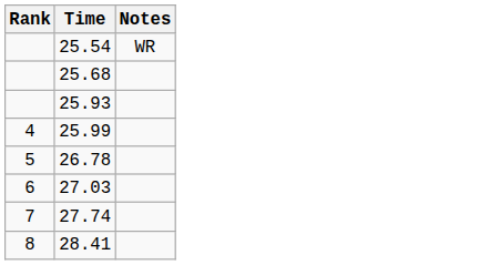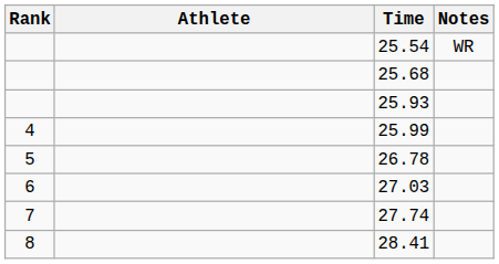 <table class="wikitable" style="text-align:center">
 <tr>
 <th>Rank</th>
+<th Style="width:18em">Athlete</th>
 <th>Time</th>
 <th>Notes</th>
 </tr>
 <tr>
 <td></td>
+<td style="text-align:left"></td>
 <td>25.54</td>
 <td>WR</td>
 </tr>
 <tr>
 <td></td>
+<td style="text-align:left"></td>
 <td>25.68</td>
 <td></td>
 </tr>
 <tr>
 <td></td>
+<td style="text-align:left"></td>
 <td>25.93</td>
 <td></td>
 </tr>
 <tr>
 <td>4</td>
+<td style="text-align:left"></td>
 <td>25.99</td>
 <td></td>
 </tr>
 <tr>
 <td>5</td>
+<td style="text-align:left"></td>
 <td>26.78</td>
 <td></td>
 </tr>
 <tr>
 <td>6</td>
+<td style="text-align:left"></td>
 <td>27.03</td>
 <td></td>
 </tr>
 <tr>
 <td>7</td>
+<td style="text-align:left"></td>
 <td>27.74</td>
 <td></td>
 </tr>
 <tr>
 <td>8</td>
+<td style="text-align:left"></td>
 <td>28.41</td>
 <td></td>
 </tr>
 </table>
